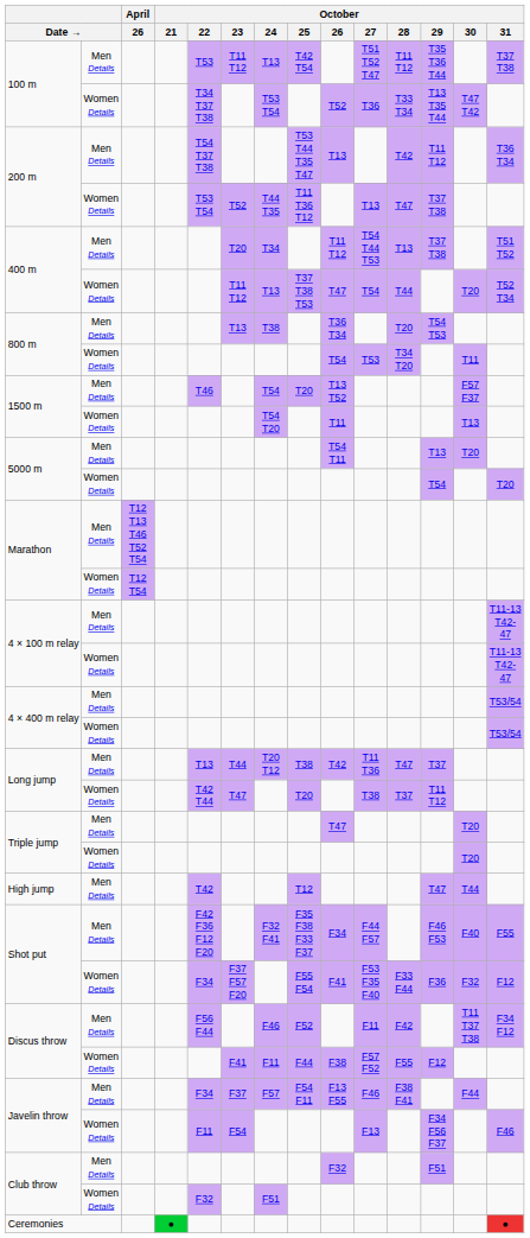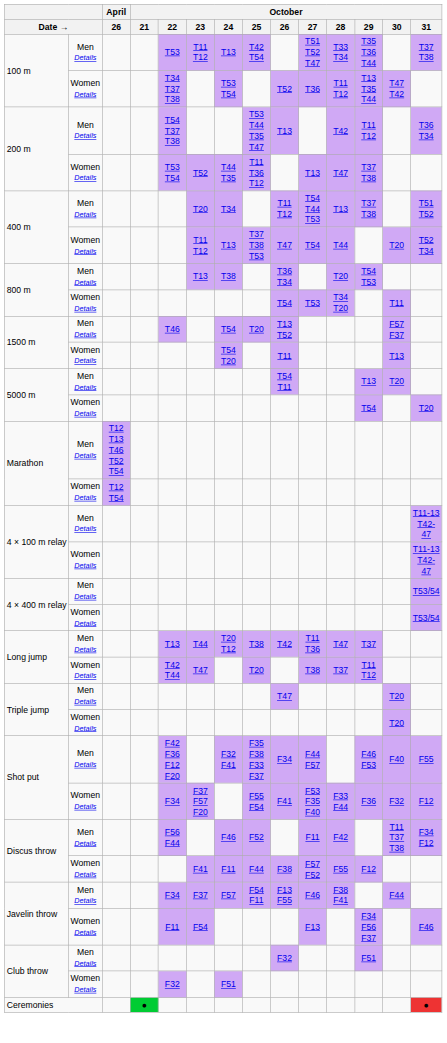 <table class="wikitable" style="margin:0.5em auto; font-size:90%; line-height:1.25em;">
 <tr>
 <th colspan=2></th>
 <th colspan=1>April</th>
 <th colspan=11>October</th>
 </tr>
 <tr align="center">
 <th colspan="2">Date →</th>
 <th width="40px">26</th>
 <th width="40px">21</th>
 <th width="40px">22</th>
 <th width="40px">23</th>
 <th width="40px">24</th>
 <th width="40px">25</th>
 <th width="40px">26</th>
 <th width="40px">27</th>
 <th width="40px">28</th>
 <th width="40px">29</th>
 <th width="40px">30</th>
 <th width="40px">31</th>
 </tr>
 <tr align="center">
 <td align="left" rowspan="2">100 m</td>
 <td>Men<br><small><em><a href='#'>Details</a></em></small></td>
 <td></td>
 <td></td>
 <td bgcolor="#D0A9F5"><a href='#'>T53</a></td>
 <td bgcolor="#D0A9F5"><a href='#'>T11</a><br><a href='#'>T12</a></td>
 <td bgcolor="#D0A9F5"><a href='#'>T13</a></td>
 <td bgcolor="#D0A9F5"><a href='#'>T42</a><br><a href='#'>T54</a></td>
 <td></td>
 <td bgcolor="#D0A9F5"><a href='#'>T51</a><br><a href='#'>T52</a><br><a href='#'>T47</a></td>
-<td bgcolor="#D0A9F5"><a href='#'>T11</a><br><a href='#'>T12</a></td>
+<td bgcolor="#D0A9F5"><a href='#'>T33</a><br><a href='#'>T34</a></td>
 <td bgcolor="#D0A9F5"><a href='#'>T35</a><br><a href='#'>T36</a><br><a href='#'>T44</a></td>
 <td></td>
 <td bgcolor="#D0A9F5"><a href='#'>T37</a><br><a href='#'>T38</a></td>
 </tr>
 <tr align="center">
 <td>Women<br><small><em><a href='#'>Details</a></em></small></td>
 <td></td>
 <td></td>
 <td bgcolor="#D0A9F5"><a href='#'>T34</a><br><a href='#'>T37</a><br><a href='#'>T38</a></td>
 <td></td>
 <td bgcolor="#D0A9F5"><a href='#'>T53</a><br><a href='#'>T54</a></td>
 <td></td>
 <td bgcolor="#D0A9F5"><a href='#'>T52</a></td>
 <td bgcolor="#D0A9F5"><a href='#'>T36</a></td>
-<td bgcolor="#D0A9F5"><a href='#'>T33</a><br><a href='#'>T34</a></td>
+<td bgcolor="#D0A9F5"><a href='#'>T11</a><br><a href='#'>T12</a></td>
 <td bgcolor="#D0A9F5"><a href='#'>T13</a><br><a href='#'>T35</a><br><a href='#'>T44</a></td>
 <td bgcolor="#D0A9F5"><a href='#'>T47</a><br><a href='#'>T42</a></td>
 <td></td>
 </tr>
 <tr align="center">
 <td align="left" rowspan="2">200 m</td>
 <td>Men<br><small><em><a href='#'>Details</a></em></small></td>
 <td></td>
 <td></td>
 <td bgcolor="#D0A9F5"><a href='#'>T54</a><br><a href='#'>T37</a><br><a href='#'>T38</a></td>
 <td></td>
 <td></td>
 <td bgcolor="#D0A9F5"><a href='#'>T53</a><br><a href='#'>T44</a><br><a href='#'>T35</a><br><a href='#'>T47</a></td>
 <td bgcolor="#D0A9F5"><a href='#'>T13</a></td>
 <td></td>
 <td bgcolor="#D0A9F5"><a href='#'>T42</a></td>
 <td bgcolor="#D0A9F5"><a href='#'>T11</a><br><a href='#'>T12</a></td>
 <td></td>
 <td bgcolor="#D0A9F5"><a href='#'>T36</a><br><a href='#'>T34</a></td>
 </tr>
 <tr align="center">
 <td>Women<br><small><em><a href='#'>Details</a></em></small></td>
 <td></td>
 <td></td>
 <td bgcolor="#D0A9F5"><a href='#'>T53</a><br><a href='#'>T54</a></td>
 <td bgcolor="#D0A9F5"><a href='#'>T52</a></td>
 <td bgcolor="#D0A9F5"><a href='#'>T44</a><br><a href='#'>T35</a></td>
 <td bgcolor="#D0A9F5"><a href='#'>T11</a><br><a href='#'>T36</a><br><a href='#'>T12</a></td>
 <td></td>
 <td bgcolor="#D0A9F5"><a href='#'>T13</a></td>
 <td bgcolor="#D0A9F5"><a href='#'>T47</a></td>
 <td bgcolor="#D0A9F5"><a href='#'>T37</a><br><a href='#'>T38</a></td>
 <td></td>
 <td></td>
 </tr>
 <tr align="center">
 <td align="left" rowspan="2">400 m</td>
 <td>Men<br><small><em><a href='#'>Details</a></em></small></td>
 <td></td>
 <td></td>
 <td></td>
 <td bgcolor="#D0A9F5"><a href='#'>T20</a></td>
 <td bgcolor="#D0A9F5"><a href='#'>T34</a></td>
 <td></td>
 <td bgcolor="#D0A9F5"><a href='#'>T11</a><br><a href='#'>T12</a></td>
 <td bgcolor="#D0A9F5"><a href='#'>T54</a><br><a href='#'>T44</a><br><a href='#'>T53</a></td>
 <td bgcolor="#D0A9F5"><a href='#'>T13</a></td>
 <td bgcolor="#D0A9F5"><a href='#'>T37</a><br><a href='#'>T38</a></td>
 <td></td>
 <td bgcolor="#D0A9F5"><a href='#'>T51</a><br><a href='#'>T52</a></td>
 </tr>
 <tr align="center">
 <td>Women<br><small><em><a href='#'>Details</a></em></small></td>
 <td></td>
 <td></td>
 <td></td>
 <td bgcolor="#D0A9F5"><a href='#'>T11</a><br><a href='#'>T12</a></td>
 <td bgcolor="#D0A9F5"><a href='#'>T13</a></td>
 <td bgcolor="#D0A9F5"><a href='#'>T37</a><br><a href='#'>T38</a><br><a href='#'>T53</a></td>
 <td bgcolor="#D0A9F5"><a href='#'>T47</a></td>
 <td bgcolor="#D0A9F5"><a href='#'>T54</a></td>
 <td bgcolor="#D0A9F5"><a href='#'>T44</a></td>
 <td></td>
 <td bgcolor="#D0A9F5"><a href='#'>T20</a></td>
 <td bgcolor="#D0A9F5"><a href='#'>T52</a><br><a href='#'>T34</a></td>
 </tr>
 <tr align="center">
 <td align="left" rowspan="2">800 m</td>
 <td>Men<br><small><em><a href='#'>Details</a></em></small></td>
 <td></td>
 <td></td>
 <td></td>
 <td bgcolor="#D0A9F5"><a href='#'>T13</a></td>
 <td bgcolor="#D0A9F5"><a href='#'>T38</a></td>
 <td></td>
 <td bgcolor="#D0A9F5"><a href='#'>T36</a><br><a href='#'>T34</a></td>
 <td></td>
 <td bgcolor="#D0A9F5"><a href='#'>T20</a></td>
 <td bgcolor="#D0A9F5"><a href='#'>T54</a><br><a href='#'>T53</a></td>
 <td></td>
 <td></td>
 </tr>
 <tr align="center">
 <td>Women<br><small><em><a href='#'>Details</a></em></small></td>
 <td></td>
 <td></td>
 <td></td>
 <td></td>
 <td></td>
 <td></td>
 <td bgcolor="#D0A9F5"><a href='#'>T54</a></td>
 <td bgcolor="#D0A9F5"><a href='#'>T53</a></td>
 <td bgcolor="#D0A9F5"><a href='#'>T34</a><br><a href='#'>T20</a></td>
 <td></td>
 <td bgcolor="#D0A9F5"><a href='#'>T11</a></td>
 <td></td>
 </tr>
 <tr align="center">
 <td align="left" rowspan="2">1500 m</td>
 <td>Men<br><small><em><a href='#'>Details</a></em></small></td>
 <td></td>
 <td></td>
 <td bgcolor="#D0A9F5"><a href='#'>T46</a></td>
 <td></td>
 <td bgcolor="#D0A9F5"><a href='#'>T54</a></td>
 <td bgcolor="#D0A9F5"><a href='#'>T20</a></td>
 <td bgcolor="#D0A9F5"><a href='#'>T13</a><br><a href='#'>T52</a></td>
 <td></td>
 <td></td>
 <td></td>
 <td bgcolor="#D0A9F5"><a href='#'>F57</a><br><a href='#'>F37</a></td>
 <td></td>
 </tr>
 <tr align="center">
 <td>Women<br><small><em><a href='#'>Details</a></em></small></td>
 <td></td>
 <td></td>
 <td></td>
 <td></td>
 <td bgcolor="#D0A9F5"><a href='#'>T54</a><br><a href='#'>T20</a></td>
 <td></td>
 <td bgcolor="#D0A9F5"><a href='#'>T11</a></td>
 <td></td>
 <td></td>
 <td></td>
 <td bgcolor="#D0A9F5"><a href='#'>T13</a></td>
 <td></td>
 </tr>
 <tr align="center">
 <td align="left" rowspan="2">5000 m</td>
 <td>Men<br><small><em><a href='#'>Details</a></em></small></td>
 <td></td>
 <td></td>
 <td></td>
 <td></td>
 <td></td>
 <td></td>
 <td bgcolor="#D0A9F5"><a href='#'>T54</a><br><a href='#'>T11</a></td>
 <td></td>
 <td></td>
 <td bgcolor="#D0A9F5"><a href='#'>T13</a></td>
 <td bgcolor="#D0A9F5"><a href='#'>T20</a></td>
 <td></td>
 </tr>
 <tr align="center">
 <td>Women<br><small><em><a href='#'>Details</a></em></small></td>
 <td></td>
 <td></td>
 <td></td>
 <td></td>
 <td></td>
 <td></td>
 <td></td>
 <td></td>
 <td></td>
 <td bgcolor="#D0A9F5"><a href='#'>T54</a></td>
 <td></td>
 <td bgcolor="#D0A9F5"><a href='#'>T20</a></td>
 </tr>
 <tr align="center">
 <td align="left" rowspan="2">Marathon</td>
 <td>Men<br><small><em><a href='#'>Details</a></em></small></td>
 <td bgcolor="#D0A9F5"><a href='#'>T12</a><br><a href='#'>T13</a><br><a href='#'>T46</a><br><a href='#'>T52</a><br><a href='#'>T54</a></td>
 <td></td>
 <td></td>
 <td></td>
 <td></td>
 <td></td>
 <td></td>
 <td></td>
 <td></td>
 <td></td>
 <td></td>
 <td></td>
 </tr>
 <tr align="center">
 <td>Women<br><small><em><a href='#'>Details</a></em></small></td>
 <td bgcolor="#D0A9F5"><a href='#'>T12</a><br><a href='#'>T54</a></td>
 <td></td>
 <td></td>
 <td></td>
 <td></td>
 <td></td>
 <td></td>
 <td></td>
 <td></td>
 <td></td>
 <td></td>
 <td></td>
 </tr>
 <tr align="center">
 <td align="left" rowspan="2">4 × 100 m relay</td>
 <td>Men<br><small><em><a href='#'>Details</a></em></small></td>
 <td></td>
 <td></td>
 <td></td>
 <td></td>
 <td></td>
 <td></td>
 <td></td>
 <td></td>
 <td></td>
 <td></td>
 <td></td>
 <td bgcolor="#D0A9F5"><a href='#'>T11-13</a><br><a href='#'>T42-47</a></td>
 </tr>
 <tr align="center">
 <td>Women<br><small><em><a href='#'>Details</a></em></small></td>
 <td></td>
 <td></td>
 <td></td>
 <td></td>
 <td></td>
 <td></td>
 <td></td>
 <td></td>
 <td></td>
 <td></td>
 <td></td>
 <td bgcolor="#D0A9F5"><a href='#'>T11-13</a><br><a href='#'>T42-47</a></td>
 </tr>
 <tr align="center">
 <td align="left" rowspan="2">4 × 400 m relay</td>
 <td>Men<br><small><em><a href='#'>Details</a></em></small></td>
 <td></td>
 <td></td>
 <td></td>
 <td></td>
 <td></td>
 <td></td>
 <td></td>
 <td></td>
 <td></td>
 <td></td>
 <td></td>
 <td bgcolor="#D0A9F5"><a href='#'>T53/54</a></td>
 </tr>
 <tr align="center">
 <td>Women<br><small><em><a href='#'>Details</a></em></small></td>
 <td></td>
 <td></td>
 <td></td>
 <td></td>
 <td></td>
 <td></td>
 <td></td>
 <td></td>
 <td></td>
 <td></td>
 <td></td>
 <td bgcolor="#D0A9F5"><a href='#'>T53/54</a></td>
 </tr>
 <tr align="center">
 <td align="left" rowspan="2">Long jump</td>
 <td>Men<br><small><em><a href='#'>Details</a></em></small></td>
 <td></td>
 <td></td>
 <td bgcolor="#D0A9F5"><a href='#'>T13</a></td>
 <td bgcolor="#D0A9F5"><a href='#'>T44</a></td>
 <td bgcolor="#D0A9F5"><a href='#'>T20</a><br><a href='#'>T12</a></td>
 <td bgcolor="#D0A9F5"><a href='#'>T38</a></td>
 <td bgcolor="#D0A9F5"><a href='#'>T42</a></td>
 <td bgcolor="#D0A9F5"><a href='#'>T11</a><br><a href='#'>T36</a></td>
 <td bgcolor="#D0A9F5"><a href='#'>T47</a></td>
 <td bgcolor="#D0A9F5"><a href='#'>T37</a></td>
 <td></td>
 <td></td>
 </tr>
 <tr align="center">
 <td>Women<br><small><em><a href='#'>Details</a></em></small></td>
 <td></td>
 <td></td>
 <td bgcolor="#D0A9F5"><a href='#'>T42</a><br><a href='#'>T44</a></td>
 <td bgcolor="#D0A9F5"><a href='#'>T47</a></td>
 <td></td>
 <td bgcolor="#D0A9F5"><a href='#'>T20</a></td>
 <td></td>
 <td bgcolor="#D0A9F5"><a href='#'>T38</a></td>
 <td bgcolor="#D0A9F5"><a href='#'>T37</a></td>
 <td bgcolor="#D0A9F5"><a href='#'>T11</a><br><a href='#'>T12</a></td>
 <td></td>
 <td></td>
 </tr>
 <tr align="center">
 <td align="left" rowspan="2">Triple jump</td>
 <td>Men<br><small><em><a href='#'>Details</a></em></small></td>
 <td></td>
 <td></td>
 <td></td>
 <td></td>
 <td></td>
 <td></td>
 <td bgcolor="#D0A9F5"><a href='#'>T47</a></td>
 <td></td>
 <td></td>
 <td></td>
 <td bgcolor="#D0A9F5"><a href='#'>T20</a></td>
 <td></td>
 </tr>
 <tr align="center">
 <td>Women<br><small><em><a href='#'>Details</a></em></small></td>
 <td></td>
 <td></td>
 <td></td>
 <td></td>
 <td></td>
 <td></td>
 <td></td>
 <td></td>
 <td></td>
 <td></td>
 <td bgcolor="#D0A9F5"><a href='#'>T20</a></td>
 <td></td>
 </tr>
 <tr align="center">
-<td align="left">High jump</td>
-<td>Men<br><small><em><a href='#'>Details</a></em></small></td>
-<td></td>
-<td></td>
-<td bgcolor="#D0A9F5"><a href='#'>T42</a></td>
-<td></td>
-<td></td>
-<td bgcolor="#D0A9F5"><a href='#'>T12</a></td>
-<td></td>
-<td></td>
-<td></td>
-<td bgcolor="#D0A9F5"><a href='#'>T47</a></td>
-<td bgcolor="#D0A9F5"><a href='#'>T44</a></td>
-<td></td>
-</tr>
-<tr align="center">
 <td align="left" rowspan="2">Shot put</td>
 <td>Men<br><small><em><a href='#'>Details</a></em></small></td>
 <td></td>
 <td></td>
 <td bgcolor="#D0A9F5"><a href='#'>F42</a><br><a href='#'>F36</a><br><a href='#'>F12</a><br><a href='#'>F20</a></td>
 <td></td>
 <td bgcolor="#D0A9F5"><a href='#'>F32</a><br><a href='#'>F41</a></td>
 <td bgcolor="#D0A9F5"><a href='#'>F35</a><br><a href='#'>F38</a><br><a href='#'>F33</a><br><a href='#'>F37</a></td>
 <td bgcolor="#D0A9F5"><a href='#'>F34</a></td>
 <td bgcolor="#D0A9F5"><a href='#'>F44</a><br><a href='#'>F57</a></td>
 <td></td>
 <td bgcolor="#D0A9F5"><a href='#'>F46</a><br><a href='#'>F53</a></td>
 <td bgcolor="#D0A9F5"><a href='#'>F40</a></td>
 <td bgcolor="#D0A9F5"><a href='#'>F55</a></td>
 </tr>
 <tr align="center">
 <td>Women<br><small><em><a href='#'>Details</a></em></small></td>
 <td></td>
 <td></td>
 <td bgcolor="#D0A9F5"><a href='#'>F34</a></td>
 <td bgcolor="#D0A9F5"><a href='#'>F37</a><br><a href='#'>F57</a><br><a href='#'>F20</a></td>
 <td></td>
 <td bgcolor="#D0A9F5"><a href='#'>F55</a><br><a href='#'>F54</a></td>
 <td bgcolor="#D0A9F5"><a href='#'>F41</a></td>
 <td bgcolor="#D0A9F5"><a href='#'>F53</a><br><a href='#'>F35</a><br><a href='#'>F40</a></td>
 <td bgcolor="#D0A9F5"><a href='#'>F33</a><br><a href='#'>F44</a></td>
 <td bgcolor="#D0A9F5"><a href='#'>F36</a></td>
 <td bgcolor="#D0A9F5"><a href='#'>F32</a></td>
 <td bgcolor="#D0A9F5"><a href='#'>F12</a></td>
 </tr>
 <tr align="center">
 <td align="left" rowspan="2">Discus throw</td>
 <td>Men<br><small><em><a href='#'>Details</a></em></small></td>
 <td></td>
 <td></td>
 <td bgcolor="#D0A9F5"><a href='#'>F56</a><br><a href='#'>F44</a></td>
 <td></td>
 <td bgcolor="#D0A9F5"><a href='#'>F46</a></td>
 <td bgcolor="#D0A9F5"><a href='#'>F52</a></td>
 <td></td>
 <td bgcolor="#D0A9F5"><a href='#'>F11</a></td>
 <td bgcolor="#D0A9F5"><a href='#'>F42</a></td>
 <td></td>
 <td bgcolor="#D0A9F5"><a href='#'>T11</a><br><a href='#'>T37</a><br><a href='#'>T38</a></td>
 <td bgcolor="#D0A9F5"><a href='#'>F34</a><br><a href='#'>F12</a></td>
 </tr>
 <tr align="center">
 <td>Women<br><small><em><a href='#'>Details</a></em></small></td>
 <td></td>
 <td></td>
 <td></td>
 <td bgcolor="#D0A9F5"><a href='#'>F41</a></td>
 <td bgcolor="#D0A9F5"><a href='#'>F11</a></td>
 <td bgcolor="#D0A9F5"><a href='#'>F44</a></td>
 <td bgcolor="#D0A9F5"><a href='#'>F38</a></td>
 <td bgcolor="#D0A9F5"><a href='#'>F57</a><br><a href='#'>F52</a></td>
 <td bgcolor="#D0A9F5"><a href='#'>F55</a></td>
 <td bgcolor="#D0A9F5"><a href='#'>F12</a></td>
 <td></td>
 <td></td>
 </tr>
 <tr align="center">
 <td align="left" rowspan="2">Javelin throw</td>
 <td>Men<br><small><em><a href='#'>Details</a></em></small></td>
 <td></td>
 <td></td>
 <td bgcolor="#D0A9F5"><a href='#'>F34</a></td>
 <td bgcolor="#D0A9F5"><a href='#'>F37</a></td>
 <td bgcolor="#D0A9F5"><a href='#'>F57</a></td>
 <td bgcolor="#D0A9F5"><a href='#'>F54</a><br><a href='#'>F11</a></td>
 <td bgcolor="#D0A9F5"><a href='#'>F13</a><br><a href='#'>F55</a></td>
 <td bgcolor="#D0A9F5"><a href='#'>F46</a></td>
 <td bgcolor="#D0A9F5"><a href='#'>F38</a><br><a href='#'>F41</a></td>
 <td></td>
 <td bgcolor="#D0A9F5"><a href='#'>F44</a></td>
 <td></td>
 </tr>
 <tr align="center">
 <td>Women<br><small><em><a href='#'>Details</a></em></small></td>
 <td></td>
 <td></td>
 <td bgcolor="#D0A9F5"><a href='#'>F11</a></td>
 <td bgcolor="#D0A9F5"><a href='#'>F54</a></td>
 <td></td>
 <td></td>
 <td></td>
 <td bgcolor="#D0A9F5"><a href='#'>F13</a></td>
 <td></td>
 <td bgcolor="#D0A9F5"><a href='#'>F34</a><br><a href='#'>F56</a><br><a href='#'>F37</a></td>
 <td></td>
 <td bgcolor="#D0A9F5"><a href='#'>F46</a></td>
 </tr>
 <tr align="center">
 <td align="left" rowspan="2">Club throw</td>
 <td>Men<br><small><em><a href='#'>Details</a></em></small></td>
 <td></td>
 <td></td>
 <td></td>
 <td></td>
 <td></td>
 <td></td>
 <td bgcolor="#D0A9F5"><a href='#'>F32</a></td>
 <td></td>
 <td></td>
 <td bgcolor="#D0A9F5"><a href='#'>F51</a></td>
 <td></td>
 <td></td>
 </tr>
 <tr align="center">
 <td>Women<br><small><em><a href='#'>Details</a></em></small></td>
 <td></td>
 <td></td>
 <td bgcolor="#D0A9F5"><a href='#'>F32</a></td>
 <td></td>
 <td bgcolor="#D0A9F5"><a href='#'>F51</a></td>
 <td></td>
 <td></td>
 <td></td>
 <td></td>
 <td></td>
 <td></td>
 <td></td>
 </tr>
 <tr align="center">
 <td align="left" colspan="2">Ceremonies</td>
 <td></td>
 <td bgcolor="#00cc33">●</td>
 <td></td>
 <td></td>
 <td></td>
 <td></td>
 <td></td>
 <td></td>
 <td></td>
 <td></td>
 <td></td>
 <td bgcolor="#ee3333">●</td>
 </tr>
 </table>
